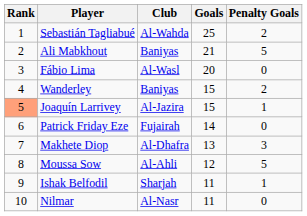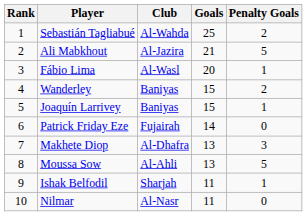 <table class="wikitable" style="text-align:center">
 <tr>
 <th>Rank</th>
 <th>Player</th>
 <th>Club</th>
 <th>Goals</th>
 <th>Penalty Goals</th>
 </tr>
 <tr>
 <td>1</td>
 <td align="left"> <a href='#'>Sebastián Tagliabué</a></td>
 <td align="left"><a href='#'>Al-Wahda</a></td>
 <td>25</td>
 <td>2</td>
 </tr>
 <tr>
 <td>2</td>
 <td align="left"> <a href='#'>Ali Mabkhout</a></td>
-<td align="left"><a href='#'>Baniyas</a></td>
+<td align="left"><a href='#'>Al-Jazira</a></td>
 <td>21</td>
 <td>5</td>
 </tr>
 <tr>
 <td>3</td>
 <td align="left"> <a href='#'>Fábio Lima</a></td>
 <td align="left"><a href='#'>Al-Wasl</a></td>
 <td>20</td>
-<td>0</td>
+<td>1</td>
 </tr>
 <tr>
 <td>4</td>
 <td align="left"> <a href='#'>Wanderley</a></td>
 <td align="left"><a href='#'>Baniyas</a></td>
 <td>15</td>
 <td>2</td>
 </tr>
 <tr>
-<td style="background: lightsalmon;">5</td>
+<td>5</td>
 <td align="left"> <a href='#'>Joaquín Larrivey</a></td>
-<td align="left"><a href='#'>Al-Jazira</a></td>
+<td align="left"><a href='#'>Baniyas</a></td>
 <td>15</td>
 <td>1</td>
 </tr>
 <tr>
 <td>6</td>
 <td align="left"> <a href='#'>Patrick Friday Eze</a></td>
 <td align="left"><a href='#'>Fujairah</a></td>
 <td>14</td>
 <td>0</td>
 </tr>
 <tr>
 <td>7</td>
 <td align="left"> <a href='#'>Makhete Diop</a></td>
 <td align="left"><a href='#'>Al-Dhafra</a></td>
 <td>13</td>
 <td>3</td>
 </tr>
 <tr>
 <td>8</td>
 <td align="left"> <a href='#'>Moussa Sow</a></td>
 <td align="left"><a href='#'>Al-Ahli</a></td>
-<td>12</td>
+<td>13</td>
 <td>5</td>
 </tr>
 <tr>
 <td>9</td>
 <td align="left"> <a href='#'>Ishak Belfodil</a></td>
 <td align="left"><a href='#'>Sharjah</a></td>
 <td>11</td>
 <td>1</td>
 </tr>
 <tr>
 <td>10</td>
 <td align="left"> <a href='#'>Nilmar</a></td>
 <td align="left"><a href='#'>Al-Nasr</a></td>
 <td>11</td>
 <td>0</td>
 </tr>
 </table>
